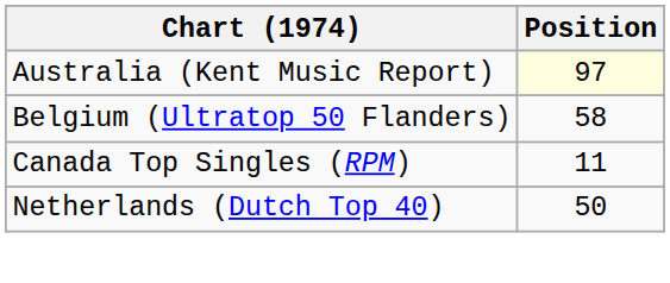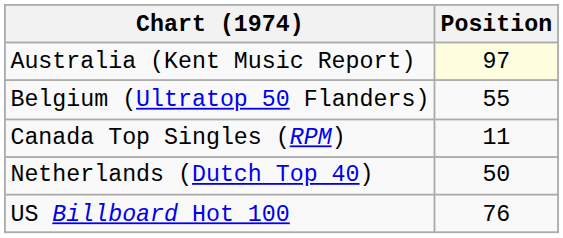 <table class="wikitable sortable">
 <tr>
 <th>Chart (1974)</th>
 <th>Position</th>
 </tr>
 <tr>
 <td>Australia (Kent Music Report)</td>
 <td align="center" style="background: lightyellow;">97</td>
 </tr>
 <tr>
 <td>Belgium (<a href='#'>Ultratop 50</a> Flanders)</td>
-<td align="center">58</td>
+<td align="center">55</td>
 </tr>
 <tr>
 <td>Canada Top Singles (<em><a href='#'>RPM</a></em>)</td>
 <td align="center">11</td>
 </tr>
 <tr>
 <td>Netherlands (<a href='#'>Dutch Top 40</a>)</td>
 <td align="center">50</td>
 </tr>
+<tr>
+<td>US <a href='#'><em>Billboard</em> Hot 100</a></td>
+<td align="center">76</td>
+</tr>
 </table>
